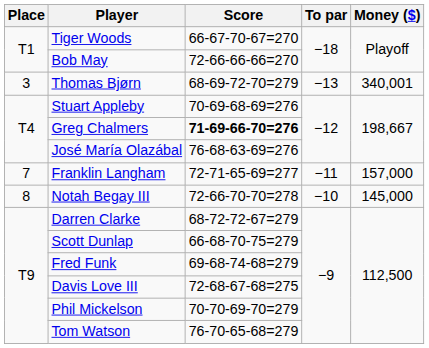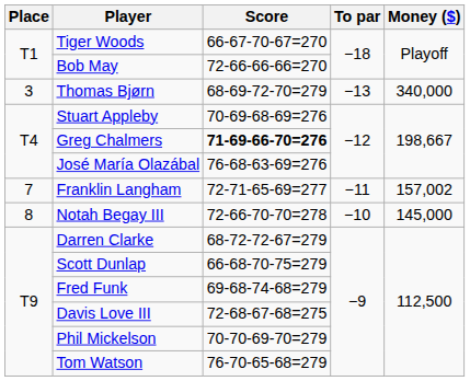 <table class="wikitable">
 <tr>
 <th>Place</th>
 <th>Player</th>
 <th>Score</th>
 <th>To par</th>
 <th>Money (<a href='#'>$</a>)</th>
 </tr>
 <tr>
 <td rowspan=2 align="center">T1</td>
 <td> <a href='#'>Tiger Woods</a></td>
 <td>66-67-70-67=270</td>
 <td rowspan=2 align="center">−18</td>
 <td rowspan=2 align=center>Playoff</td>
 </tr>
 <tr>
 <td> <a href='#'>Bob May</a></td>
 <td>72-66-66-66=270</td>
 </tr>
 <tr>
 <td align="center">3</td>
 <td> <a href='#'>Thomas Bjørn</a></td>
 <td>68-69-72-70=279</td>
 <td align="center">−13</td>
-<td align=center>340,001</td>
+<td align=center>340,000</td>
 </tr>
 <tr>
 <td rowspan=3 align="center">T4</td>
 <td> <a href='#'>Stuart Appleby</a></td>
 <td>70-69-68-69=276</td>
 <td rowspan=3 align="center">−12</td>
 <td rowspan=3 align=center>198,667</td>
 </tr>
 <tr>
 <td> <a href='#'>Greg Chalmers</a></td>
 <td><strong>71-69-66-70=276</strong></td>
 </tr>
 <tr>
 <td> <a href='#'>José María Olazábal</a></td>
 <td>76-68-63-69=276</td>
 </tr>
 <tr>
 <td align="center">7</td>
 <td> <a href='#'>Franklin Langham</a></td>
 <td>72-71-65-69=277</td>
 <td align="center">−11</td>
-<td align=center>157,000</td>
+<td align=center>157,002</td>
 </tr>
 <tr>
 <td align="center">8</td>
 <td> <a href='#'>Notah Begay III</a></td>
 <td>72-66-70-70=278</td>
 <td align="center">−10</td>
 <td align=center>145,000</td>
 </tr>
 <tr>
 <td rowspan=6 align="center">T9</td>
 <td> <a href='#'>Darren Clarke</a></td>
 <td>68-72-72-67=279</td>
 <td rowspan=6 align="center">−9</td>
 <td rowspan=6 align=center>112,500</td>
 </tr>
 <tr>
 <td> <a href='#'>Scott Dunlap</a></td>
 <td>66-68-70-75=279</td>
 </tr>
 <tr>
 <td> <a href='#'>Fred Funk</a></td>
 <td>69-68-74-68=279</td>
 </tr>
 <tr>
 <td> <a href='#'>Davis Love III</a></td>
 <td>72-68-67-68=275</td>
 </tr>
 <tr>
 <td> <a href='#'>Phil Mickelson</a></td>
 <td>70-70-69-70=279</td>
 </tr>
 <tr>
 <td> <a href='#'>Tom Watson</a></td>
 <td>76-70-65-68=279</td>
 </tr>
 </table>
